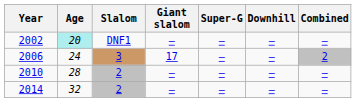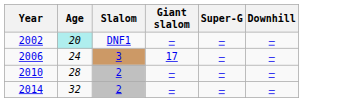 <table class=wikitable style="text-align:center">
 <tr>
 <th>  Year  </th>
 <th> Age </th>
 <th> Slalom </th>
 <th> Giant <br> slalom </th>
 <th>Super-G</th>
 <th>Downhill</th>
-<th>Combined</th>
 </tr>
 <tr>
 <td><a href='#'>2002</a></td>
 <td style="background: paleturquoise;"><em>20</em></td>
 <td><a href='#'>DNF1</a></td>
-<td><a href='#'>—</a></td>
 <td><a href='#'>—</a></td>
 <td><a href='#'>—</a></td>
 <td><a href='#'>—</a></td>
 </tr>
 <tr>
 <td><a href='#'>2006</a></td>
 <td><em>24</em></td>
 <td style="background:#c96;"><a href='#'>3</a></td>
 <td><a href='#'>17</a></td>
 <td><a href='#'>—</a></td>
 <td><a href='#'>—</a></td>
-<td style="background:silver;"><a href='#'>2</a></td>
 </tr>
 <tr>
 <td><a href='#'>2010</a></td>
 <td><em>28</em></td>
 <td style="background:silver;"><a href='#'>2</a></td>
-<td><a href='#'>—</a></td>
 <td><a href='#'>—</a></td>
 <td><a href='#'>—</a></td>
 <td><a href='#'>—</a></td>
 </tr>
 <tr>
 <td><a href='#'>2014</a></td>
 <td><em>32</em></td>
 <td style="background:silver;"><a href='#'>2</a></td>
 <td><a href='#'>—</a></td>
 <td><a href='#'>—</a></td>
 <td><a href='#'>—</a></td>
-<td><a href='#'>—</a></td>
 </tr>
 </table>
